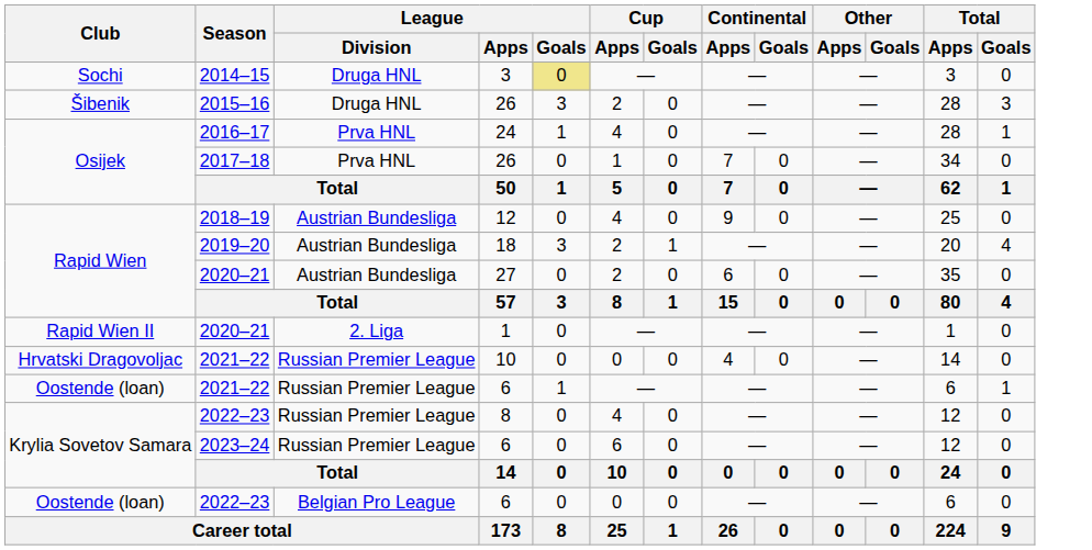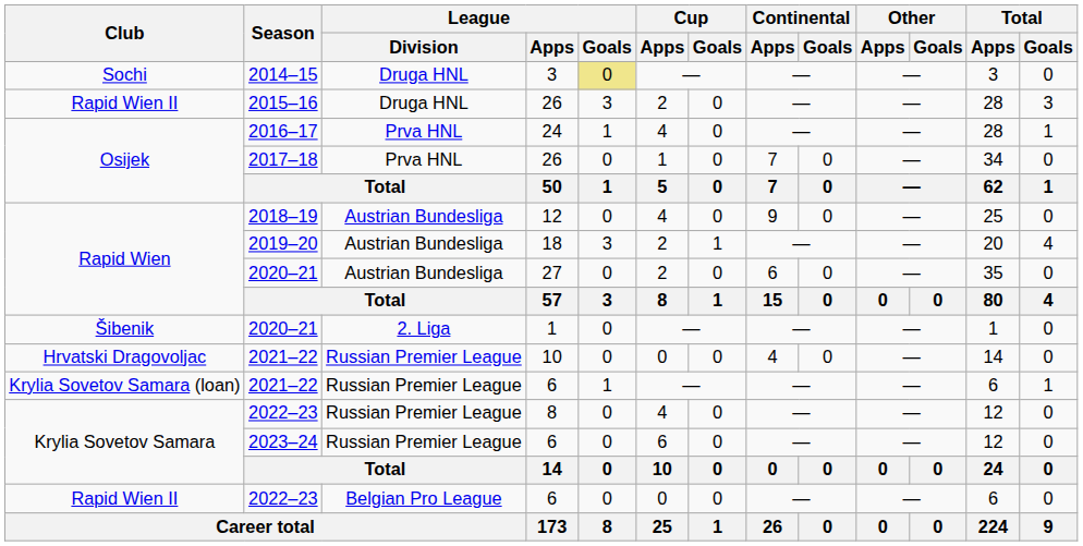 <table class="wikitable" style="text-align:center">
 <tr>
 <th rowspan=2>Club</th>
 <th rowspan=2>Season</th>
 <th colspan=3>League</th>
 <th colspan=2>Cup</th>
 <th colspan=2>Continental</th>
 <th colspan=2>Other</th>
 <th colspan=2>Total</th>
 </tr>
 <tr>
 <th>Division</th>
 <th>Apps</th>
 <th>Goals</th>
 <th>Apps</th>
 <th>Goals</th>
 <th>Apps</th>
 <th>Goals</th>
 <th>Apps</th>
 <th>Goals</th>
 <th>Apps</th>
 <th>Goals</th>
 </tr>
 <tr>
 <td><a href='#'>Sochi</a></td>
 <td><a href='#'>2014–15</a></td>
 <td><a href='#'>Druga HNL</a></td>
 <td>3</td>
 <td style="background: khaki;">0</td>
 <td colspan="2">—</td>
 <td colspan="2">—</td>
 <td colspan="2">—</td>
 <td>3</td>
 <td>0</td>
 </tr>
 <tr>
-<td><a href='#'>Šibenik</a></td>
+<td><a href='#'>Rapid Wien II</a></td>
 <td><a href='#'>2015–16</a></td>
 <td>Druga HNL</td>
 <td>26</td>
 <td>3</td>
 <td>2</td>
 <td>0</td>
 <td colspan="2">—</td>
 <td colspan="2">—</td>
 <td>28</td>
 <td>3</td>
 </tr>
 <tr>
 <td rowspan=3><a href='#'>Osijek</a></td>
 <td><a href='#'>2016–17</a></td>
 <td><a href='#'>Prva HNL</a></td>
 <td>24</td>
 <td>1</td>
 <td>4</td>
 <td>0</td>
 <td colspan="2">—</td>
 <td colspan="2">—</td>
 <td>28</td>
 <td>1</td>
 </tr>
 <tr>
 <td><a href='#'>2017–18</a></td>
 <td>Prva HNL</td>
 <td>26</td>
 <td>0</td>
 <td>1</td>
 <td>0</td>
 <td>7</td>
 <td>0</td>
 <td colspan="2">—</td>
 <td>34</td>
 <td>0</td>
 </tr>
 <tr>
 <th colspan="2">Total</th>
 <th>50</th>
 <th>1</th>
 <th>5</th>
 <th>0</th>
 <th>7</th>
 <th>0</th>
 <th colspan="2">—</th>
 <th>62</th>
 <th>1</th>
 </tr>
 <tr>
 <td rowspan="4"><a href='#'>Rapid Wien</a></td>
 <td><a href='#'>2018–19</a></td>
 <td><a href='#'>Austrian Bundesliga</a></td>
 <td>12</td>
 <td>0</td>
 <td>4</td>
 <td>0</td>
 <td>9</td>
 <td>0</td>
 <td colspan="2">—</td>
 <td>25</td>
 <td>0</td>
 </tr>
 <tr>
 <td><a href='#'>2019–20</a></td>
 <td>Austrian Bundesliga</td>
 <td>18</td>
 <td>3</td>
 <td>2</td>
 <td>1</td>
 <td colspan="2">—</td>
 <td colspan="2">—</td>
 <td>20</td>
 <td>4</td>
 </tr>
 <tr>
 <td><a href='#'>2020–21</a></td>
 <td>Austrian Bundesliga</td>
 <td>27</td>
 <td>0</td>
 <td>2</td>
 <td>0</td>
 <td>6</td>
 <td>0</td>
 <td colspan="2">—</td>
 <td>35</td>
 <td>0</td>
 </tr>
 <tr>
 <th colspan="2">Total</th>
 <th>57</th>
 <th>3</th>
 <th>8</th>
 <th>1</th>
 <th>15</th>
 <th>0</th>
 <th>0</th>
 <th>0</th>
 <th>80</th>
 <th>4</th>
 </tr>
 <tr>
-<td><a href='#'>Rapid Wien II</a></td>
+<td><a href='#'>Šibenik</a></td>
 <td><a href='#'>2020–21</a></td>
 <td><a href='#'>2. Liga</a></td>
 <td>1</td>
 <td>0</td>
 <td colspan="2">—</td>
 <td colspan="2">—</td>
 <td colspan="2">—</td>
 <td>1</td>
 <td>0</td>
 </tr>
 <tr>
 <td><a href='#'>Hrvatski Dragovoljac</a></td>
 <td><a href='#'>2021–22</a></td>
 <td><a href='#'>Russian Premier League</a></td>
 <td>10</td>
 <td>0</td>
 <td>0</td>
 <td>0</td>
 <td>4</td>
 <td>0</td>
 <td colspan="2">—</td>
 <td>14</td>
 <td>0</td>
 </tr>
 <tr>
-<td><a href='#'>Oostende</a> (loan)</td>
+<td><a href='#'>Krylia Sovetov Samara</a> (loan)</td>
 <td><a href='#'>2021–22</a></td>
 <td>Russian Premier League</td>
 <td>6</td>
 <td>1</td>
 <td colspan="2">—</td>
 <td colspan="2">—</td>
 <td colspan="2">—</td>
 <td>6</td>
 <td>1</td>
 </tr>
 <tr>
 <td rowspan="3">Krylia Sovetov Samara</td>
 <td><a href='#'>2022–23</a></td>
 <td>Russian Premier League</td>
 <td>8</td>
 <td>0</td>
 <td>4</td>
 <td>0</td>
 <td colspan="2">—</td>
 <td colspan="2">—</td>
 <td>12</td>
 <td>0</td>
 </tr>
 <tr>
 <td><a href='#'>2023–24</a></td>
 <td>Russian Premier League</td>
 <td>6</td>
 <td>0</td>
 <td>6</td>
 <td>0</td>
 <td colspan="2">—</td>
 <td colspan="2">—</td>
 <td>12</td>
 <td>0</td>
 </tr>
 <tr>
 <th colspan="2">Total</th>
 <th>14</th>
 <th>0</th>
 <th>10</th>
 <th>0</th>
 <th>0</th>
 <th>0</th>
 <th>0</th>
 <th>0</th>
 <th>24</th>
 <th>0</th>
 </tr>
 <tr>
-<td><a href='#'>Oostende</a> (loan)</td>
+<td><a href='#'>Rapid Wien II</a></td>
 <td><a href='#'>2022–23</a></td>
 <td><a href='#'>Belgian Pro League</a></td>
 <td>6</td>
 <td>0</td>
 <td>0</td>
 <td>0</td>
 <td colspan="2">—</td>
 <td colspan="2">—</td>
 <td>6</td>
 <td>0</td>
 </tr>
 <tr>
 <th colspan="3">Career total</th>
 <th>173</th>
 <th>8</th>
 <th>25</th>
 <th>1</th>
 <th>26</th>
 <th>0</th>
 <th>0</th>
 <th>0</th>
 <th>224</th>
 <th>9</th>
 </tr>
 </table>
